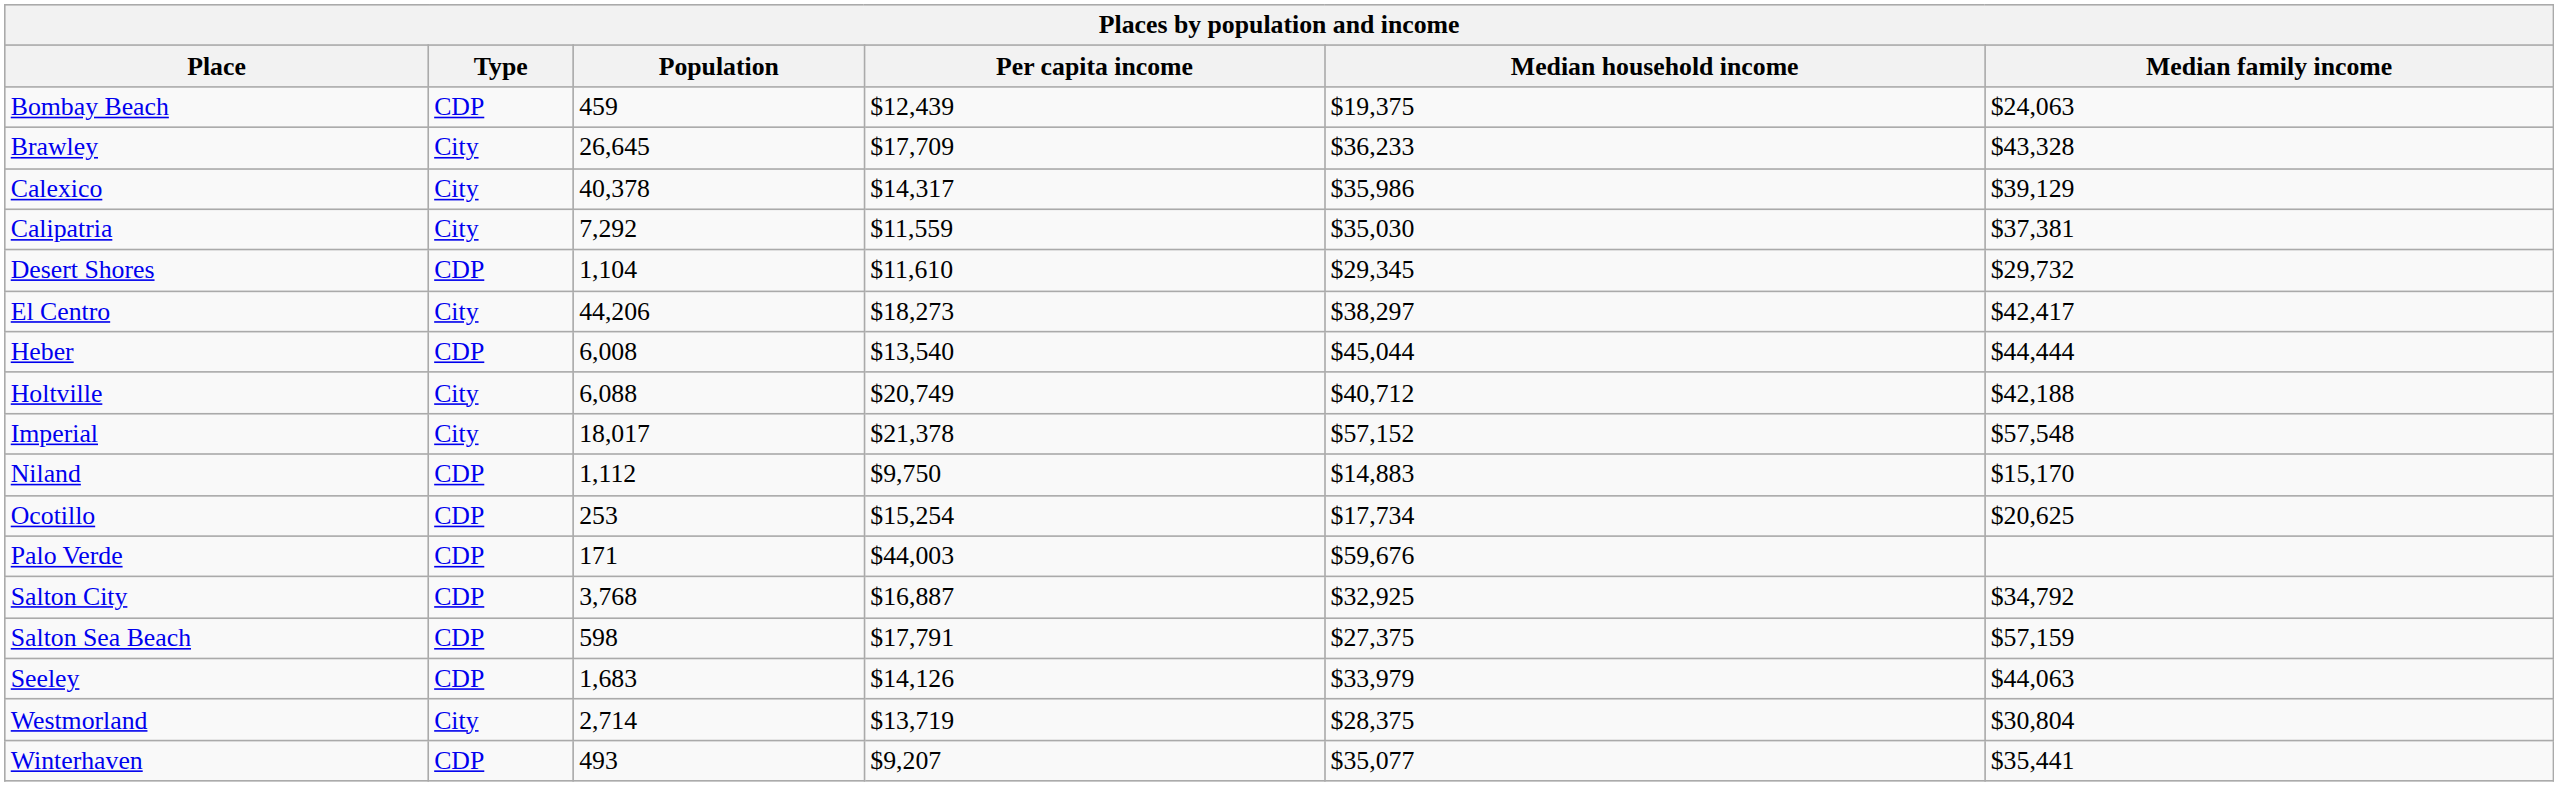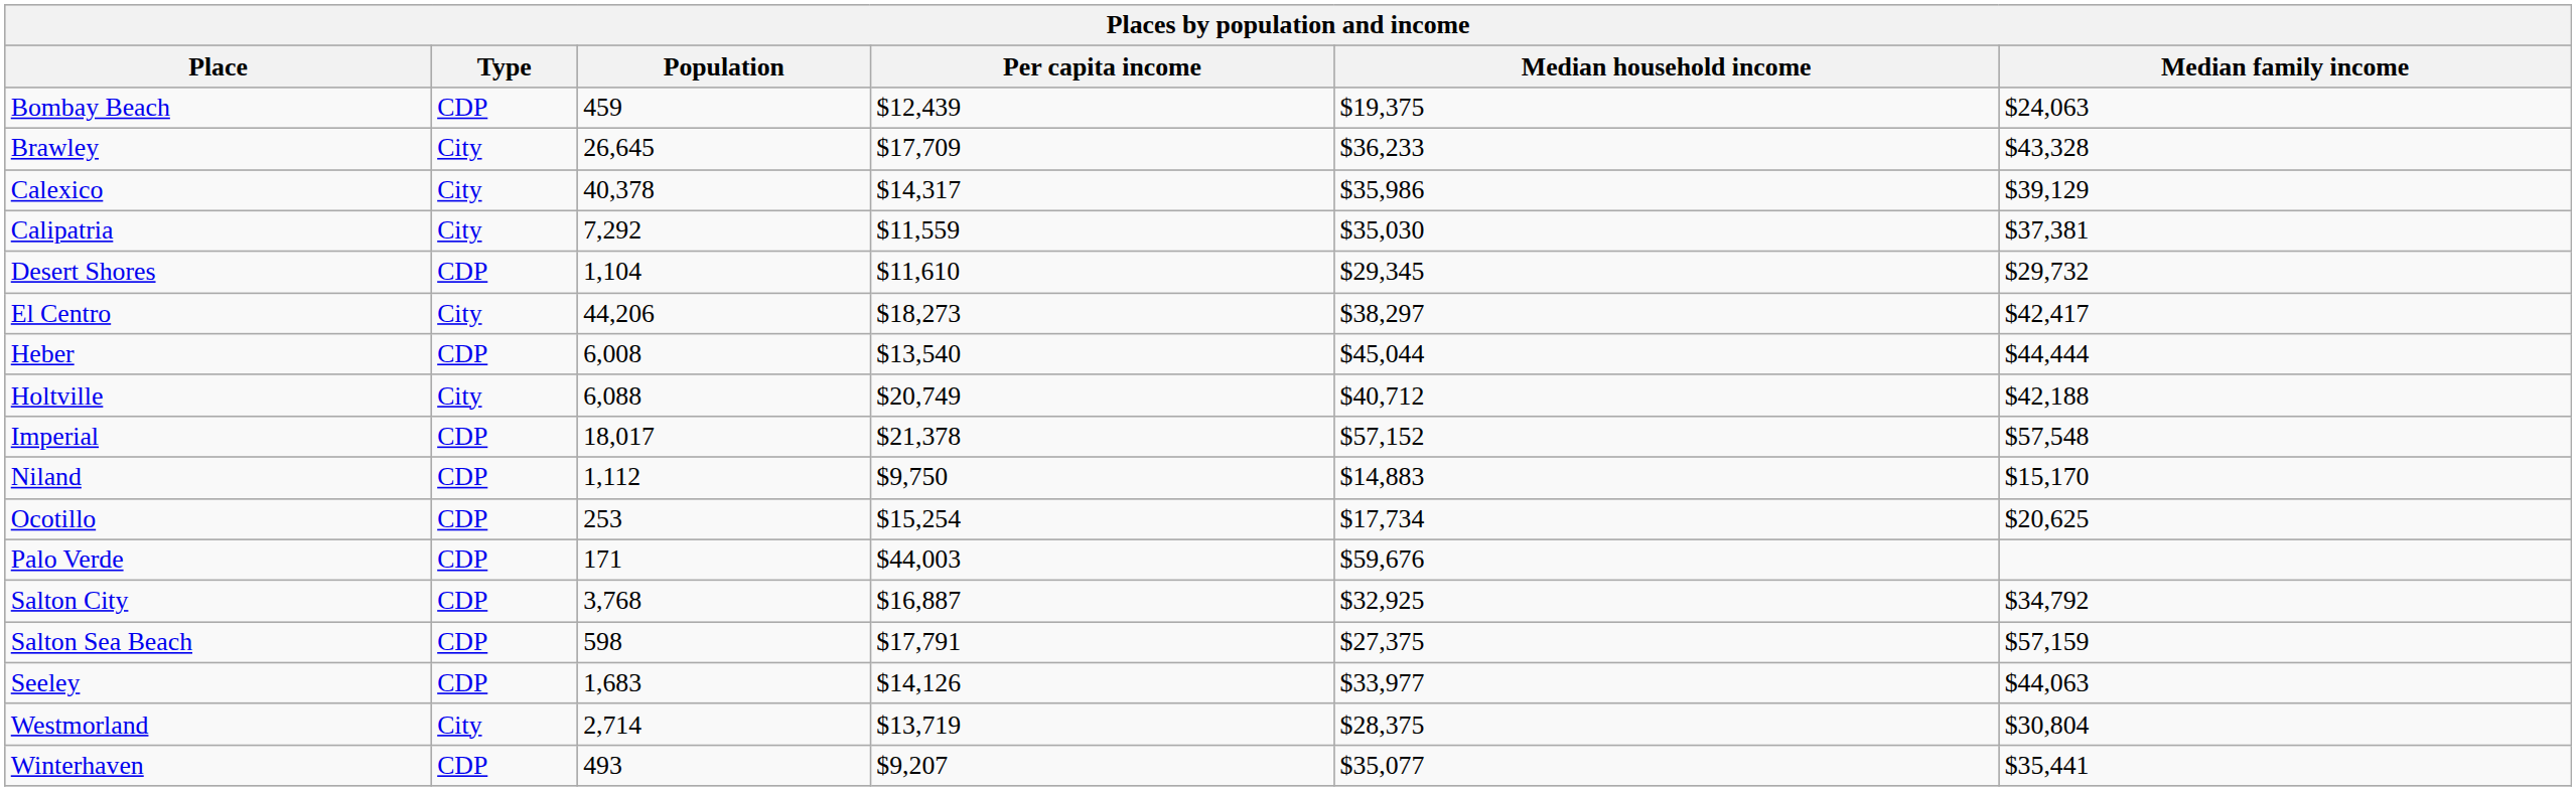 <table class="wikitable mw-collapsible mw-collapsed sortable" style="width: 100%;">
 <tr>
 <th colspan="6">Places by population and income</th>
 </tr>
 <tr>
 <th>Place</th>
 <th>Type</th>
 <th>Population</th>
 <th data-sort-type="currency">Per capita income</th>
 <th data-sort-type="currency">Median household income</th>
 <th data-sort-type="currency">Median family income</th>
 </tr>
 <tr>
 <td><a href='#'>Bombay Beach</a></td>
 <td><a href='#'>CDP</a></td>
 <td>459</td>
 <td>$12,439</td>
 <td>$19,375</td>
 <td>$24,063</td>
 </tr>
 <tr>
 <td><a href='#'>Brawley</a></td>
 <td><a href='#'>City</a></td>
 <td>26,645</td>
 <td>$17,709</td>
 <td>$36,233</td>
 <td>$43,328</td>
 </tr>
 <tr>
 <td><a href='#'>Calexico</a></td>
 <td><a href='#'>City</a></td>
 <td>40,378</td>
 <td>$14,317</td>
 <td>$35,986</td>
 <td>$39,129</td>
 </tr>
 <tr>
 <td><a href='#'>Calipatria</a></td>
 <td><a href='#'>City</a></td>
 <td>7,292</td>
 <td>$11,559</td>
 <td>$35,030</td>
 <td>$37,381</td>
 </tr>
 <tr>
 <td><a href='#'>Desert Shores</a></td>
 <td><a href='#'>CDP</a></td>
 <td>1,104</td>
 <td>$11,610</td>
 <td>$29,345</td>
 <td>$29,732</td>
 </tr>
 <tr>
 <td><a href='#'>El Centro</a></td>
 <td><a href='#'>City</a></td>
 <td>44,206</td>
 <td>$18,273</td>
 <td>$38,297</td>
 <td>$42,417</td>
 </tr>
 <tr>
 <td><a href='#'>Heber</a></td>
 <td><a href='#'>CDP</a></td>
 <td>6,008</td>
 <td>$13,540</td>
 <td>$45,044</td>
 <td>$44,444</td>
 </tr>
 <tr>
 <td><a href='#'>Holtville</a></td>
 <td><a href='#'>City</a></td>
 <td>6,088</td>
 <td>$20,749</td>
 <td>$40,712</td>
 <td>$42,188</td>
 </tr>
 <tr>
 <td><a href='#'>Imperial</a></td>
-<td><a href='#'>City</a></td>
+<td><a href='#'>CDP</a></td>
 <td>18,017</td>
 <td>$21,378</td>
 <td>$57,152</td>
 <td>$57,548</td>
 </tr>
 <tr>
 <td><a href='#'>Niland</a></td>
 <td><a href='#'>CDP</a></td>
 <td>1,112</td>
 <td>$9,750</td>
 <td>$14,883</td>
 <td>$15,170</td>
 </tr>
 <tr>
 <td><a href='#'>Ocotillo</a></td>
 <td><a href='#'>CDP</a></td>
 <td>253</td>
 <td>$15,254</td>
 <td>$17,734</td>
 <td>$20,625</td>
 </tr>
 <tr>
 <td><a href='#'>Palo Verde</a></td>
 <td><a href='#'>CDP</a></td>
 <td>171</td>
 <td>$44,003</td>
 <td>$59,676</td>
 <td></td>
 </tr>
 <tr>
 <td><a href='#'>Salton City</a></td>
 <td><a href='#'>CDP</a></td>
 <td>3,768</td>
 <td>$16,887</td>
 <td>$32,925</td>
 <td>$34,792</td>
 </tr>
 <tr>
 <td><a href='#'>Salton Sea Beach</a></td>
 <td><a href='#'>CDP</a></td>
 <td>598</td>
 <td>$17,791</td>
 <td>$27,375</td>
 <td>$57,159</td>
 </tr>
 <tr>
 <td><a href='#'>Seeley</a></td>
 <td><a href='#'>CDP</a></td>
 <td>1,683</td>
 <td>$14,126</td>
-<td>$33,979</td>
+<td>$33,977</td>
 <td>$44,063</td>
 </tr>
 <tr>
 <td><a href='#'>Westmorland</a></td>
 <td><a href='#'>City</a></td>
 <td>2,714</td>
 <td>$13,719</td>
 <td>$28,375</td>
 <td>$30,804</td>
 </tr>
 <tr>
 <td><a href='#'>Winterhaven</a></td>
 <td><a href='#'>CDP</a></td>
 <td>493</td>
 <td>$9,207</td>
 <td>$35,077</td>
 <td>$35,441</td>
 </tr>
 </table>
